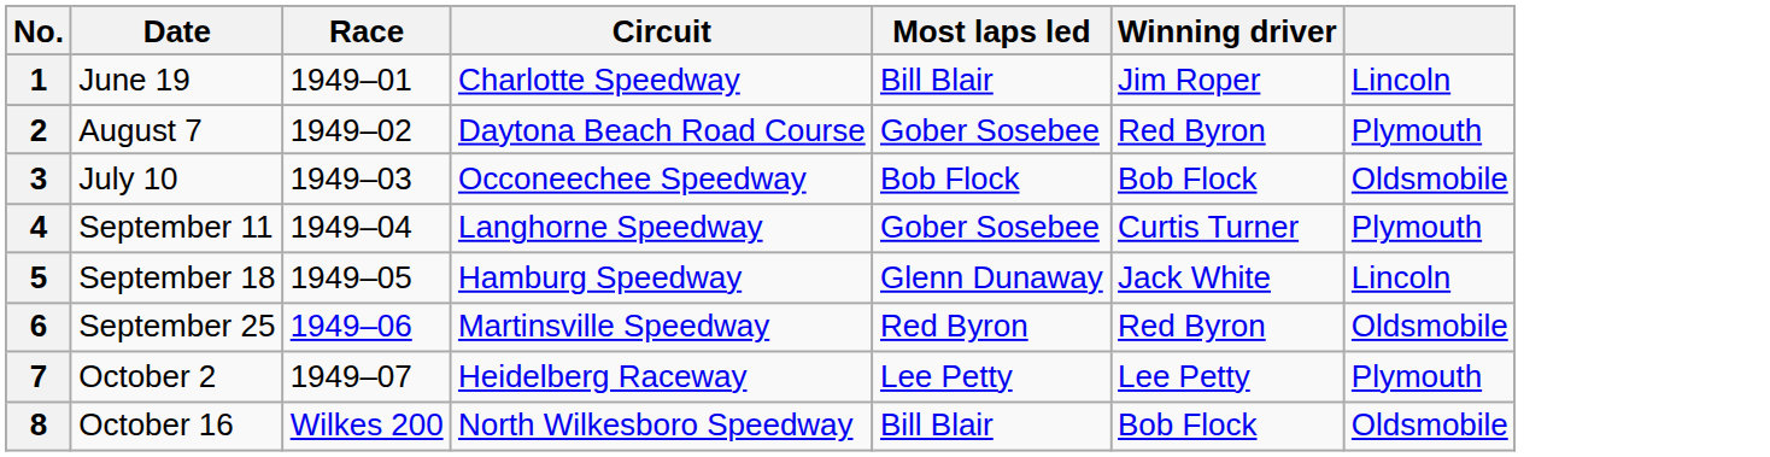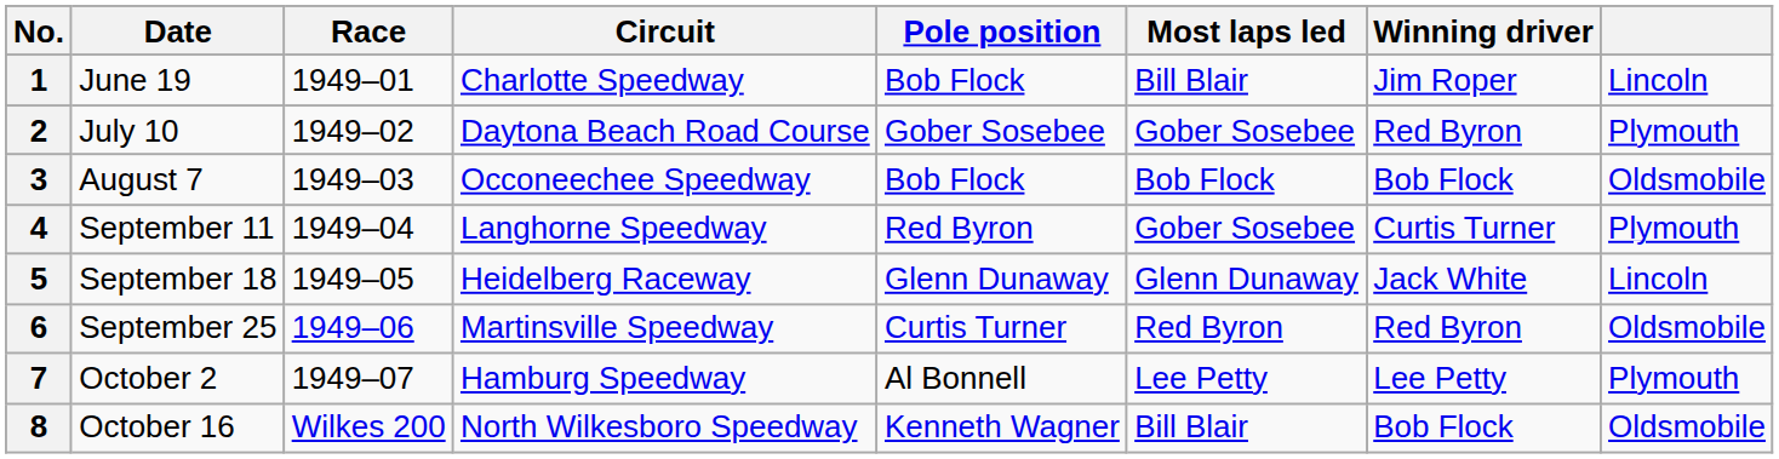 <table class="wikitable" style="font-size:85%">
 <tr>
 <th>No.</th>
 <th>Date</th>
 <th>Race</th>
 <th>Circuit</th>
+<th><a href='#'>Pole position</a></th>
 <th>Most laps led</th>
 <th>Winning driver</th>
 <th></th>
 </tr>
 <tr>
 <th>1</th>
 <td>June 19</td>
 <td>1949–01</td>
 <td><a href='#'>Charlotte Speedway</a></td>
+<td><a href='#'>Bob Flock</a></td>
 <td><a href='#'>Bill Blair</a></td>
 <td><a href='#'>Jim Roper</a></td>
 <td><a href='#'>Lincoln</a></td>
 </tr>
 <tr>
 <th>2</th>
-<td>August 7</td>
+<td>July 10</td>
 <td>1949–02</td>
 <td><a href='#'>Daytona Beach Road Course</a></td>
+<td><a href='#'>Gober Sosebee</a></td>
 <td><a href='#'>Gober Sosebee</a></td>
 <td><a href='#'>Red Byron</a></td>
 <td><a href='#'>Plymouth</a></td>
 </tr>
 <tr>
 <th>3</th>
-<td>July 10</td>
+<td>August 7</td>
 <td>1949–03</td>
 <td><a href='#'>Occoneechee Speedway</a></td>
+<td><a href='#'>Bob Flock</a></td>
 <td><a href='#'>Bob Flock</a></td>
 <td><a href='#'>Bob Flock</a></td>
 <td><a href='#'>Oldsmobile</a></td>
 </tr>
 <tr>
 <th>4</th>
 <td>September 11</td>
 <td>1949–04</td>
 <td><a href='#'>Langhorne Speedway</a></td>
+<td><a href='#'>Red Byron</a></td>
 <td><a href='#'>Gober Sosebee</a></td>
 <td><a href='#'>Curtis Turner</a></td>
 <td><a href='#'>Plymouth</a></td>
 </tr>
 <tr>
 <th>5</th>
 <td>September 18</td>
 <td>1949–05</td>
-<td><a href='#'>Hamburg Speedway</a></td>
+<td><a href='#'>Heidelberg Raceway</a></td>
+<td><a href='#'>Glenn Dunaway</a></td>
 <td><a href='#'>Glenn Dunaway</a></td>
 <td><a href='#'>Jack White</a></td>
 <td><a href='#'>Lincoln</a></td>
 </tr>
 <tr>
 <th>6</th>
 <td>September 25</td>
 <td><a href='#'>1949–06</a></td>
 <td><a href='#'>Martinsville Speedway</a></td>
+<td><a href='#'>Curtis Turner</a></td>
 <td><a href='#'>Red Byron</a></td>
 <td><a href='#'>Red Byron</a></td>
 <td><a href='#'>Oldsmobile</a></td>
 </tr>
 <tr>
 <th>7</th>
 <td>October 2</td>
 <td>1949–07</td>
-<td><a href='#'>Heidelberg Raceway</a></td>
+<td><a href='#'>Hamburg Speedway</a></td>
+<td>Al Bonnell</td>
 <td><a href='#'>Lee Petty</a></td>
 <td><a href='#'>Lee Petty</a></td>
 <td><a href='#'>Plymouth</a></td>
 </tr>
 <tr>
 <th>8</th>
 <td>October 16</td>
 <td><a href='#'>Wilkes 200</a></td>
 <td><a href='#'>North Wilkesboro Speedway</a></td>
+<td><a href='#'>Kenneth Wagner</a></td>
 <td><a href='#'>Bill Blair</a></td>
 <td><a href='#'>Bob Flock</a></td>
 <td><a href='#'>Oldsmobile</a></td>
 </tr>
 </table>
